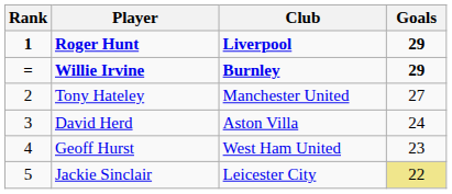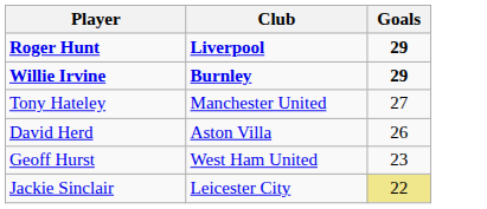 <table class="wikitable" style="text-align: left;">
 <tr>
-<th width=20>Rank</th>
 <th width=155>Player</th>
 <th width=155>Club</th>
 <th width=50>Goals</th>
 </tr>
 <tr>
-<td align=center><strong>1</strong></td>
 <td> <strong> <a href='#'>Roger Hunt</a> </strong></td>
 <td><strong> <a href='#'>Liverpool</a> </strong></td>
 <td align=center><strong>29</strong></td>
 </tr>
 <tr>
-<td align=center><strong>=</strong></td>
 <td> <strong> <a href='#'>Willie Irvine</a> </strong></td>
 <td><strong> <a href='#'>Burnley</a> </strong></td>
 <td align=center><strong>29</strong></td>
 </tr>
 <tr>
-<td align=center>2</td>
 <td> <a href='#'>Tony Hateley</a></td>
 <td><a href='#'>Manchester United</a></td>
 <td align=center>27</td>
 </tr>
 <tr>
-<td align=center>3</td>
 <td> <a href='#'>David Herd</a></td>
 <td><a href='#'>Aston Villa</a></td>
-<td align=center>24</td>
+<td align=center>26</td>
 </tr>
 <tr>
-<td align=center>4</td>
 <td> <a href='#'>Geoff Hurst</a></td>
 <td><a href='#'>West Ham United</a></td>
 <td align=center>23</td>
 </tr>
 <tr>
-<td align=center>5</td>
 <td> <a href='#'>Jackie Sinclair</a></td>
 <td><a href='#'>Leicester City</a></td>
 <td align=center style="background: khaki;">22</td>
 </tr>
 </table>
